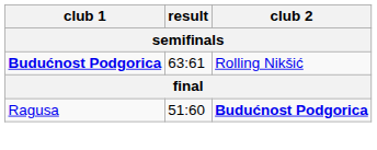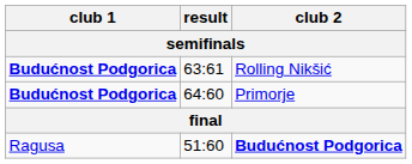 <table class="wikitable">
 <tr>
 <th>club 1</th>
 <th>result</th>
 <th>club 2</th>
 </tr>
 <tr>
 <th colspan="3">semifinals</th>
 </tr>
 <tr>
 <td> <strong><a href='#'>Budućnost Podgorica</a></strong></td>
 <td>63:61</td>
 <td> <a href='#'>Rolling Nikšić</a></td>
 </tr>
 <tr>
+<td> <strong><a href='#'>Budućnost Podgorica</a></strong></td>
+<td>64:60</td>
+<td> <a href='#'>Primorje</a></td>
+</tr>
+<tr>
 <th colspan="3">final</th>
 </tr>
 <tr>
 <td> <a href='#'>Ragusa</a></td>
 <td>51:60</td>
 <td> <strong><a href='#'>Budućnost Podgorica</a></strong></td>
 </tr>
 </table>
